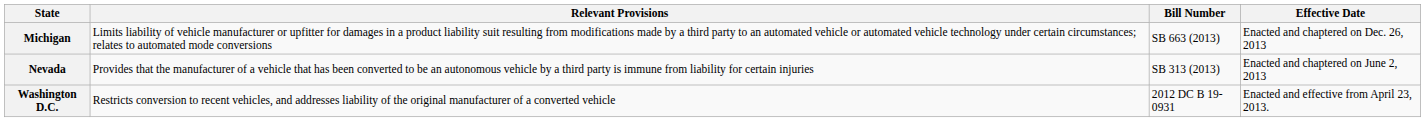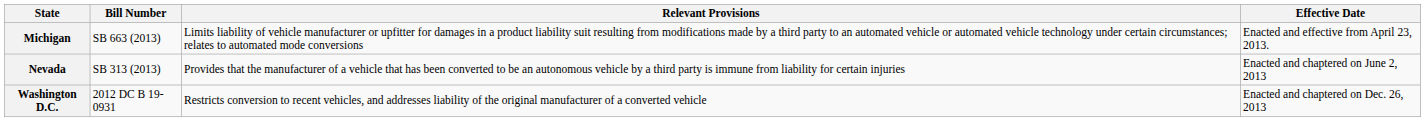 <table class="wikitable">
 <tr>
 <th>State</th>
+<th>Bill Number</th>
 <th>Relevant Provisions</th>
-<th>Bill Number</th>
 <th>Effective Date</th>
 </tr>
 <tr>
 <th>Michigan</th>
+<td>SB 663 (2013)</td>
 <td>Limits liability of vehicle manufacturer or upfitter for damages in a product liability suit resulting from modifications made by a third party to an automated vehicle or automated vehicle technology under certain circumstances; relates to automated mode conversions</td>
-<td>SB 663 (2013)</td>
-<td>Enacted and chaptered on Dec. 26, 2013</td>
+<td>Enacted and effective from April 23, 2013.</td>
 </tr>
 <tr>
 <th>Nevada</th>
+<td>SB 313 (2013)</td>
 <td>Provides that the manufacturer of a vehicle that has been converted to be an autonomous vehicle by a third party is immune from liability for certain injuries</td>
-<td>SB 313 (2013)</td>
 <td>Enacted and chaptered on June 2, 2013</td>
 </tr>
 <tr>
 <th>Washington D.C.</th>
+<td>2012 DC B 19-0931</td>
 <td>Restricts conversion to recent vehicles, and addresses liability of the original manufacturer of a converted vehicle</td>
-<td>2012 DC B 19-0931</td>
-<td>Enacted and effective from April 23, 2013.</td>
+<td>Enacted and chaptered on Dec. 26, 2013</td>
 </tr>
 </table>
